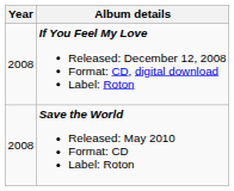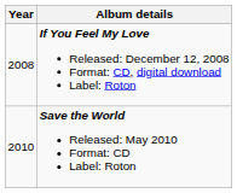 <table class="wikitable">
 <tr>
 <th>Year</th>
 <th>Album details</th>
 </tr>
 <tr>
 <td>2008</td>
 <td><strong><em>If You Feel My Love</em></strong><br><ul><li>Released: December 12, 2008 </li><li>Format: <a href='#'>CD</a>, <a href='#'>digital download</a></li><li>Label: <a href='#'>Roton</a></li></ul></td>
 </tr>
 <tr>
-<td>2008</td>
+<td>2010</td>
 <td><strong><em>Save the World</em></strong><br><ul><li>Released: May 2010 </li><li>Format: CD</li><li>Label: Roton</li></ul></td>
 </tr>
 </table>
